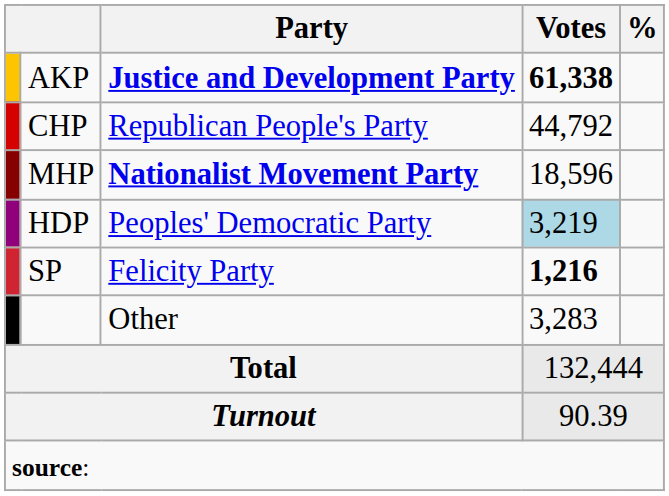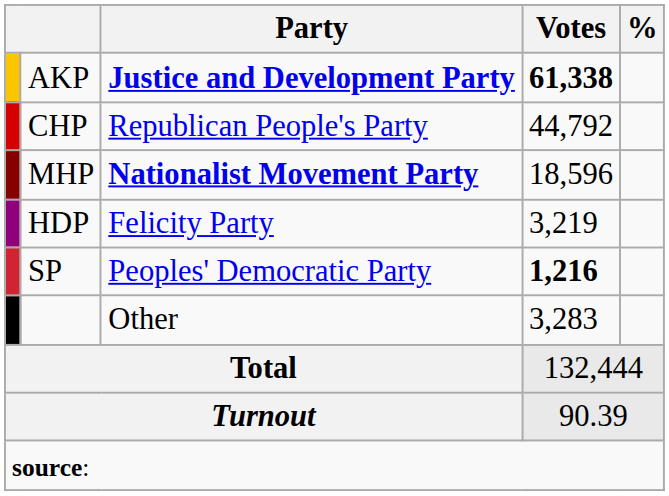 <table class="wikitable">
 <tr>
 <th colspan="2" align="center"></th>
 <th align="center">Party</th>
 <th align="center">Votes</th>
 <th align="center">%</th>
 </tr>
 <tr align="left">
 <td bgcolor="#FDC400" width="1"></td>
 <td>AKP</td>
 <td><strong><a href='#'>Justice and Development Party</a></strong></td>
 <td><strong>61,338</strong></td>
 <td><strong></strong></td>
 </tr>
 <tr align="left">
 <td bgcolor="#d50000" width="1"></td>
 <td>CHP</td>
 <td><a href='#'>Republican People's Party</a></td>
 <td>44,792</td>
 <td></td>
 </tr>
 <tr align="left">
 <td bgcolor="#870000" width="1"></td>
 <td>MHP</td>
 <td><strong><a href='#'>Nationalist Movement Party</a></strong></td>
 <td>18,596</td>
 <td></td>
 </tr>
 <tr align="left">
 <td bgcolor="#91007B" width="1"></td>
 <td>HDP</td>
-<td><a href='#'>Peoples' Democratic Party</a></td>
-<td style="background: lightblue;">3,219</td>
+<td><a href='#'>Felicity Party</a></td>
+<td>3,219</td>
 <td></td>
 </tr>
 <tr align="left">
 <td bgcolor="#D02433" width="1"></td>
 <td>SP</td>
-<td><a href='#'>Felicity Party</a></td>
+<td><a href='#'>Peoples' Democratic Party</a></td>
 <td><strong>1,216</strong></td>
 <td></td>
 </tr>
 <tr align="left">
 <td bgcolor=" " width="1"></td>
 <td></td>
 <td>Other</td>
 <td>3,283</td>
 <td></td>
 </tr>
 <tr align="left" style="background-color:#E9E9E9">
 <th colspan="3" align="center"><strong>Total</strong></th>
 <td colspan="5" align="center">132,444</td>
 </tr>
 <tr align="left" style="background-color:#E9E9E9">
 <th colspan="3" align="center"><em>Turnout</em></th>
 <td colspan="5" align="center">90.39</td>
 </tr>
 <tr>
 <td colspan="9" align="left"><small><strong>source</strong>: </small></td>
 </tr>
 </table>
